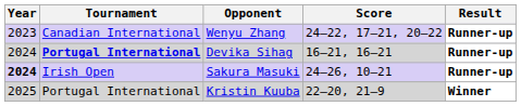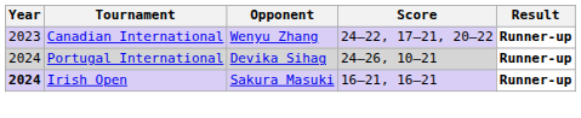 <table class="sortable wikitable" style="font-size: 95%;">
 <tr>
 <th>Year</th>
 <th>Tournament</th>
 <th>Opponent</th>
 <th>Score</th>
 <th>Result</th>
 </tr>
 <tr style="background:#D8CEF6">
 <td align="center">2023</td>
 <td align="left"><a href='#'>Canadian International</a></td>
 <td align="left"> <a href='#'>Wenyu Zhang</a></td>
 <td align="left">24–22, 17–21, 20–22</td>
 <td style="text-align:left; background:white"> <strong>Runner-up</strong></td>
 </tr>
 <tr style="background:#D5D5D5">
 <td align="center">2024</td>
-<td align="left"><strong><a href='#'>Portugal International</a></strong></td>
+<td align="left"><a href='#'>Portugal International</a></td>
 <td align="left"> <a href='#'>Devika Sihag</a></td>
-<td align="left">16–21, 16–21</td>
+<td align="left">24–26, 10–21</td>
 <td style="text-align:left; background:white"> <strong>Runner-up</strong></td>
 </tr>
 <tr style="background:#D8CEF6">
 <td align="center"><strong>2024</strong></td>
 <td align="left"><a href='#'>Irish Open</a></td>
 <td align="left"> <a href='#'>Sakura Masuki</a></td>
-<td align="left">24–26, 10–21</td>
+<td align="left">16–21, 16–21</td>
 <td style="text-align:left; background:white"> <strong>Runner-up</strong></td>
 </tr>
-<tr style="background:#D5D5D5">
-<td align="center">2025</td>
-<td align="left">Portugal International</td>
-<td align="left"> <a href='#'>Kristin Kuuba</a></td>
-<td align="left">22–20, 21–9</td>
-<td style="text-align:left; background:white"> <strong>Winner</strong></td>
-</tr>
 </table>
